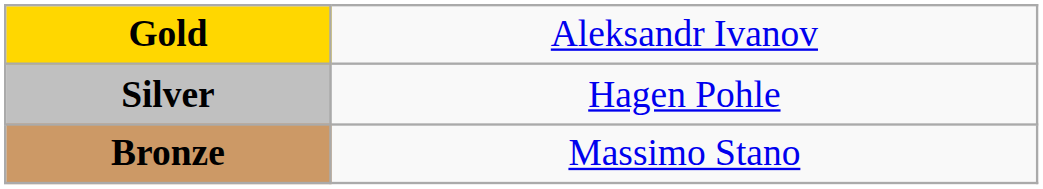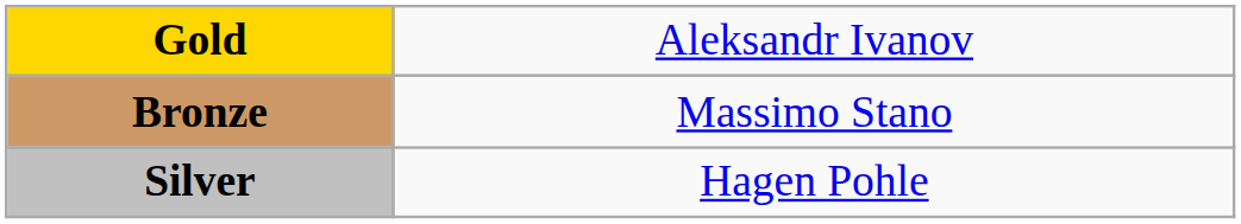 <table class="wikitable" style="text-align:center; " width="35%">
 <tr>
 <td bgcolor="gold"><strong>Gold</strong></td>
 <td><a href='#'>Aleksandr Ivanov</a><br>  <small><em></em></small></td>
 </tr>
 <tr>
+<td bgcolor="CC9966"><strong>Bronze</strong></td>
+<td><a href='#'>Massimo Stano</a><br>  <small><em></em></small></td>
+</tr>
+<tr>
 <td bgcolor="silver"><strong>Silver</strong></td>
 <td><a href='#'>Hagen Pohle</a><br>  <small><em></em></small></td>
 </tr>
-<tr>
-<td bgcolor="CC9966"><strong>Bronze</strong></td>
-<td><a href='#'>Massimo Stano</a><br>  <small><em></em></small></td>
-</tr>
 </table>
